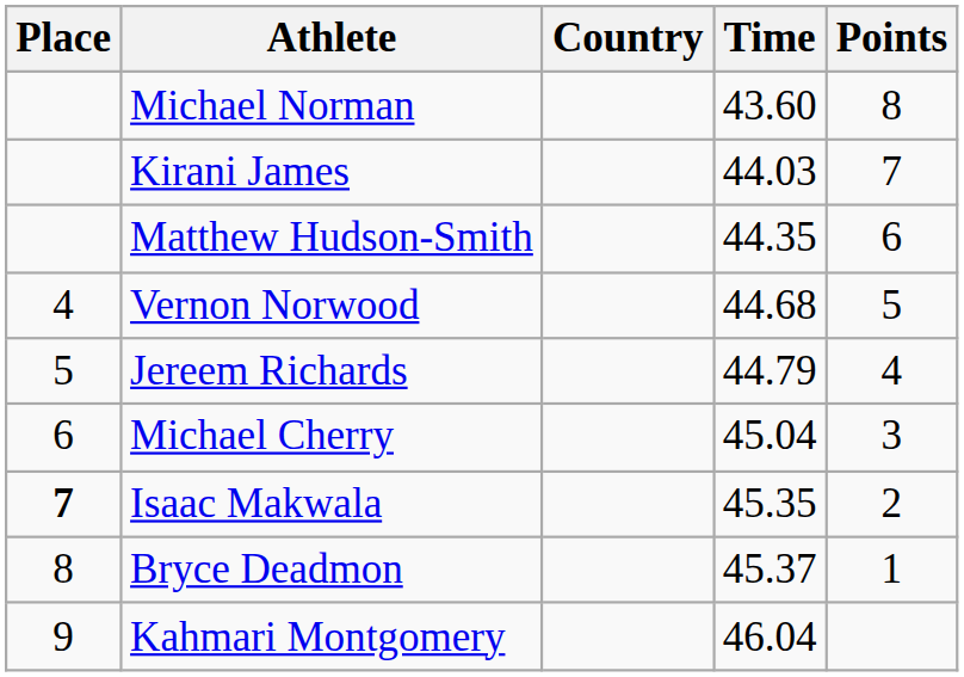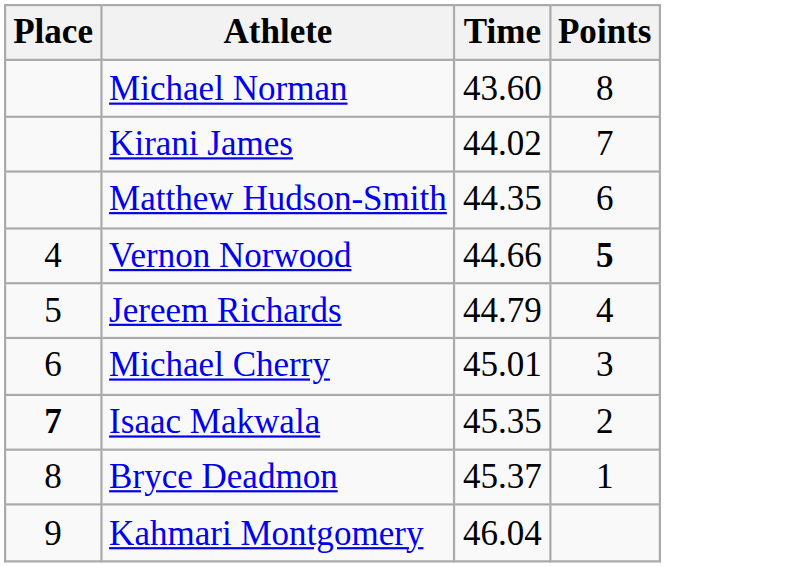 <table class="wikitable">
 <tr>
 <th>Place</th>
 <th>Athlete</th>
-<th>Country</th>
 <th>Time</th>
 <th>Points</th>
 </tr>
 <tr>
 <td align=center></td>
 <td><a href='#'>Michael Norman</a></td>
-<td></td>
 <td>43.60</td>
 <td align=center>8</td>
 </tr>
 <tr>
 <td align=center></td>
 <td><a href='#'>Kirani James</a></td>
-<td></td>
-<td>44.03</td>
+<td>44.02</td>
 <td align=center>7</td>
 </tr>
 <tr>
 <td align=center></td>
 <td><a href='#'>Matthew Hudson-Smith</a></td>
-<td></td>
 <td>44.35</td>
 <td align=center>6</td>
 </tr>
 <tr>
 <td align=center>4</td>
 <td><a href='#'>Vernon Norwood</a></td>
-<td></td>
-<td>44.68</td>
-<td align=center>5</td>
+<td>44.66</td>
+<td align=center><strong>5</strong></td>
 </tr>
 <tr>
 <td align=center>5</td>
 <td><a href='#'>Jereem Richards</a></td>
-<td></td>
 <td>44.79</td>
 <td align=center>4</td>
 </tr>
 <tr>
 <td align=center>6</td>
 <td><a href='#'>Michael Cherry</a></td>
-<td></td>
-<td>45.04</td>
+<td>45.01</td>
 <td align=center>3</td>
 </tr>
 <tr>
 <td align=center><strong>7</strong></td>
 <td><a href='#'>Isaac Makwala</a></td>
-<td></td>
 <td>45.35</td>
 <td align=center>2</td>
 </tr>
 <tr>
 <td align=center>8</td>
 <td><a href='#'>Bryce Deadmon</a></td>
-<td></td>
 <td>45.37</td>
 <td align=center>1</td>
 </tr>
 <tr>
 <td align=center>9</td>
 <td><a href='#'>Kahmari Montgomery</a></td>
-<td></td>
 <td>46.04</td>
 <td align=center></td>
 </tr>
 </table>
